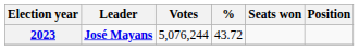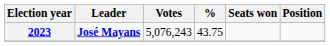 <table class="wikitable">
 <tr>
 <th>Election year</th>
 <th>Leader</th>
 <th>Votes</th>
 <th>%</th>
 <th>Seats won</th>
 <th>Position</th>
 </tr>
 <tr>
 <th><a href='#'>2023</a></th>
 <td><strong><a href='#'>José Mayans</a></strong></td>
-<td>5,076,244</td>
-<td>43.72</td>
+<td>5,076,243</td>
+<td>43.75</td>
 <td></td>
 <td></td>
 </tr>
 <tr>
 </tr>
 </table>
